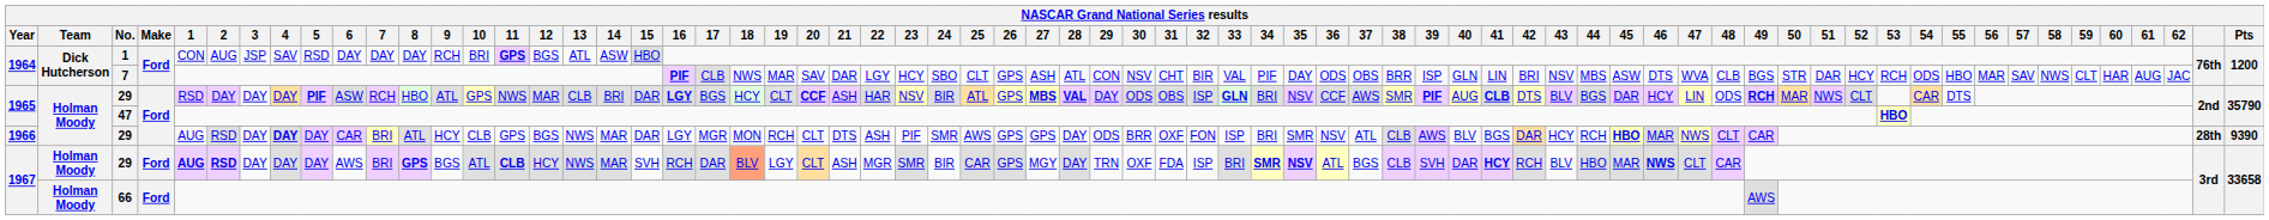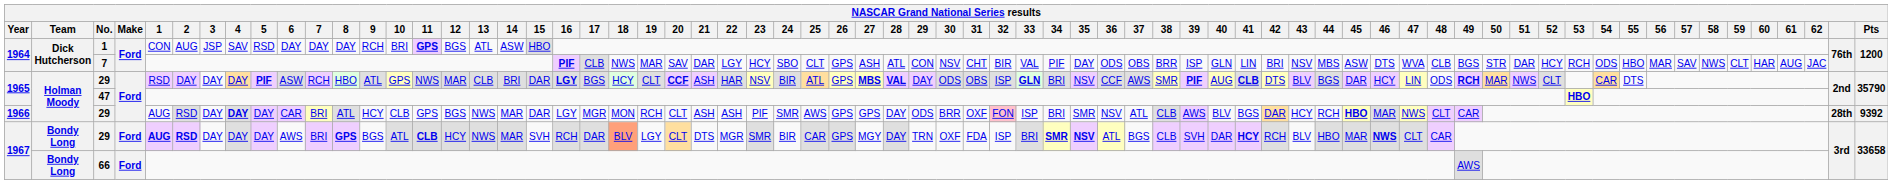 <table class="wikitable" style="text-align:center; font-size:75%">
 <tr>
 <th colspan=69><a href='#'>NASCAR Grand National Series</a> results</th>
 </tr>
 <tr>
 <th>Year</th>
 <th>Team</th>
 <th>No.</th>
 <th>Make</th>
 <th>1</th>
 <th>2</th>
 <th>3</th>
 <th>4</th>
 <th>5</th>
 <th>6</th>
 <th>7</th>
 <th>8</th>
 <th>9</th>
 <th>10</th>
 <th>11</th>
 <th>12</th>
 <th>13</th>
 <th>14</th>
 <th>15</th>
 <th>16</th>
 <th>17</th>
 <th>18</th>
 <th>19</th>
 <th>20</th>
 <th>21</th>
 <th>22</th>
 <th>23</th>
 <th>24</th>
 <th>25</th>
 <th>26</th>
 <th>27</th>
 <th>28</th>
 <th>29</th>
 <th>30</th>
 <th>31</th>
 <th>32</th>
 <th>33</th>
 <th>34</th>
 <th>35</th>
 <th>36</th>
 <th>37</th>
 <th>38</th>
 <th>39</th>
 <th>40</th>
 <th>41</th>
 <th>42</th>
 <th>43</th>
 <th>44</th>
 <th>45</th>
 <th>46</th>
 <th>47</th>
 <th>48</th>
 <th>49</th>
 <th>50</th>
 <th>51</th>
 <th>52</th>
 <th>53</th>
 <th>54</th>
 <th>55</th>
 <th>56</th>
 <th>57</th>
 <th>58</th>
 <th>59</th>
 <th>60</th>
 <th>61</th>
 <th>62</th>
 <th></th>
 <th>Pts</th>
 </tr>
 <tr>
 <th rowspan=2><a href='#'>1964</a></th>
 <th rowspan=2>Dick Hutcherson</th>
 <th>1</th>
 <th rowspan=2><a href='#'>Ford</a></th>
 <td><a href='#'>CON</a></td>
 <td><a href='#'>AUG</a></td>
 <td><a href='#'>JSP</a></td>
 <td><a href='#'>SAV</a></td>
 <td><a href='#'>RSD</a></td>
 <td><a href='#'>DAY</a></td>
 <td><a href='#'>DAY</a></td>
 <td><a href='#'>DAY</a></td>
 <td><a href='#'>RCH</a></td>
 <td><a href='#'>BRI</a></td>
 <td style="background:#EFCFFF;"><strong><a href='#'>GPS</a></strong><br></td>
 <td><a href='#'>BGS</a></td>
 <td><a href='#'>ATL</a></td>
 <td><a href='#'>ASW</a></td>
 <td style="background:#DFDFDF;"><a href='#'>HBO</a><br></td>
 <td colspan=47></td>
 <th rowspan=2>76th</th>
 <th rowspan=2>1200</th>
 </tr>
 <tr>
 <th>7</th>
 <td colspan=15></td>
 <td style="background:#EFCFFF;"><strong><a href='#'>PIF</a></strong><br></td>
 <td style="background:#DFDFDF;"><a href='#'>CLB</a><br></td>
 <td><a href='#'>NWS</a></td>
 <td><a href='#'>MAR</a></td>
 <td><a href='#'>SAV</a></td>
 <td><a href='#'>DAR</a></td>
 <td><a href='#'>LGY</a></td>
 <td><a href='#'>HCY</a></td>
 <td><a href='#'>SBO</a></td>
 <td><a href='#'>CLT</a></td>
 <td><a href='#'>GPS</a></td>
 <td><a href='#'>ASH</a></td>
 <td><a href='#'>ATL</a></td>
 <td><a href='#'>CON</a></td>
 <td><a href='#'>NSV</a></td>
 <td><a href='#'>CHT</a></td>
 <td><a href='#'>BIR</a></td>
 <td><a href='#'>VAL</a></td>
 <td><a href='#'>PIF</a></td>
 <td><a href='#'>DAY</a></td>
 <td><a href='#'>ODS</a></td>
 <td><a href='#'>OBS</a></td>
 <td><a href='#'>BRR</a></td>
 <td><a href='#'>ISP</a></td>
 <td><a href='#'>GLN</a></td>
 <td><a href='#'>LIN</a></td>
 <td><a href='#'>BRI</a></td>
 <td><a href='#'>NSV</a></td>
 <td><a href='#'>MBS</a></td>
 <td><a href='#'>ASW</a></td>
 <td><a href='#'>DTS</a></td>
 <td><a href='#'>WVA</a></td>
 <td><a href='#'>CLB</a></td>
 <td><a href='#'>BGS</a></td>
 <td><a href='#'>STR</a></td>
 <td><a href='#'>DAR</a></td>
 <td><a href='#'>HCY</a></td>
 <td><a href='#'>RCH</a></td>
 <td><a href='#'>ODS</a></td>
 <td><a href='#'>HBO</a></td>
 <td><a href='#'>MAR</a></td>
 <td><a href='#'>SAV</a></td>
 <td><a href='#'>NWS</a></td>
 <td><a href='#'>CLT</a></td>
 <td><a href='#'>HAR</a></td>
 <td><a href='#'>AUG</a></td>
 <td><a href='#'>JAC</a></td>
 </tr>
 <tr>
 <th rowspan=2><a href='#'>1965</a></th>
 <th rowspan=3><a href='#'>Holman Moody</a></th>
 <th>29</th>
 <th rowspan=3><a href='#'>Ford</a></th>
 <td style="background:#EFCFFF;"><a href='#'>RSD</a><br></td>
 <td style="background:#EFCFFF;"><a href='#'>DAY</a><br></td>
 <td><a href='#'>DAY</a></td>
 <td style="background:#FFDF9F;"><a href='#'>DAY</a><br></td>
 <td style="background:#EFCFFF;"><strong><a href='#'>PIF</a></strong><br></td>
 <td style="background:#DFDFDF;"><a href='#'>ASW</a><br></td>
 <td style="background:#EFCFFF;"><a href='#'>RCH</a><br></td>
 <td style="background:#DFFFDF;"><a href='#'>HBO</a><br></td>
 <td style="background:#DFDFDF;"><a href='#'>ATL</a><br></td>
 <td style="background:#FFFFBF;"><a href='#'>GPS</a><br></td>
 <td style="background:#DFDFDF;"><a href='#'>NWS</a><br></td>
 <td style="background:#DFDFDF;"><a href='#'>MAR</a><br></td>
 <td style="background:#DFDFDF;"><a href='#'>CLB</a><br></td>
 <td style="background:#DFDFDF;"><a href='#'>BRI</a><br></td>
 <td style="background:#DFDFDF;"><a href='#'>DAR</a><br></td>
 <td style="background:#DFDFDF;"><strong><a href='#'>LGY</a></strong><br></td>
 <td style="background:#DFDFDF;"><a href='#'>BGS</a><br></td>
 <td style="background:#DFFFDF;"><a href='#'>HCY</a><br></td>
 <td style="background:#DFDFDF;"><a href='#'>CLT</a><br></td>
 <td style="background:#EFCFFF;"><strong><a href='#'>CCF</a></strong><br></td>
 <td style="background:#EFCFFF;"><a href='#'>ASH</a><br></td>
 <td style="background:#DFDFDF;"><a href='#'>HAR</a><br></td>
 <td style="background:#FFFFBF;"><a href='#'>NSV</a><br></td>
 <td style="background:#DFDFDF;"><a href='#'>BIR</a><br></td>
 <td style="background:#FFDF9F;"><a href='#'>ATL</a><br></td>
 <td style="background:#FFFFBF;"><a href='#'>GPS</a><br></td>
 <td style="background:#FFFFBF;"><strong><a href='#'>MBS</a></strong><br></td>
 <td style="background:#EFCFFF;"><strong><a href='#'>VAL</a></strong><br></td>
 <td style="background:#EFCFFF;"><a href='#'>DAY</a><br></td>
 <td style="background:#DFDFDF;"><a href='#'>ODS</a><br></td>
 <td style="background:#DFDFDF;"><a href='#'>OBS</a><br></td>
 <td style="background:#DFDFDF;"><a href='#'>ISP</a><br></td>
 <td style="background:#DFFFDF;"><strong><a href='#'>GLN</a></strong><br></td>
 <td style="background:#DFDFDF;"><a href='#'>BRI</a><br></td>
 <td style="background:#EFCFFF;"><a href='#'>NSV</a><br></td>
 <td style="background:#DFDFDF;"><a href='#'>CCF</a><br></td>
 <td style="background:#DFDFDF;"><a href='#'>AWS</a><br></td>
 <td style="background:#FFFFBF;"><a href='#'>SMR</a><br></td>
 <td style="background:#EFCFFF;"><strong><a href='#'>PIF</a></strong><br></td>
 <td style="background:#FFFFBF;"><a href='#'>AUG</a><br></td>
 <td style="background:#DFDFDF;"><strong><a href='#'>CLB</a></strong><br></td>
 <td style="background:#FFFFBF;"><a href='#'>DTS</a><br></td>
 <td style="background:#EFCFFF;"><a href='#'>BLV</a><br></td>
 <td style="background:#DFDFDF;"><a href='#'>BGS</a><br></td>
 <td style="background:#EFCFFF;"><a href='#'>DAR</a><br></td>
 <td style="background:#EFCFFF;"><a href='#'>HCY</a><br></td>
 <td style="background:#FFFFBF;"><a href='#'>LIN</a><br></td>
 <td><a href='#'>ODS</a></td>
 <td style="background:#EFCFFF;"><strong><a href='#'>RCH</a></strong><br></td>
 <td style="background:#FFDF9F;"><a href='#'>MAR</a><br></td>
 <td style="background:#EFCFFF;"><a href='#'>NWS</a><br></td>
 <td style="background:#DFDFDF;"><a href='#'>CLT</a><br></td>
 <td></td>
 <td style="background:#FFDF9F;"><a href='#'>CAR</a><br></td>
 <td><a href='#'>DTS</a></td>
 <td colspan=7></td>
 <th rowspan=2>2nd</th>
 <th rowspan=2>35790</th>
 </tr>
 <tr>
 <th>47</th>
 <td colspan=52></td>
 <td style="background:#FFFFBF;"><strong><a href='#'>HBO</a></strong><br></td>
 <td colspan=9></td>
 </tr>
 <tr>
 <th><a href='#'>1966</a></th>
 <th>29</th>
 <td><a href='#'>AUG</a></td>
 <td style="background:#DFDFDF;"><a href='#'>RSD</a><br></td>
 <td><a href='#'>DAY</a></td>
 <td style="background:#DFDFDF;"><strong><a href='#'>DAY</a></strong><br></td>
 <td style="background:#EFCFFF;"><a href='#'>DAY</a><br></td>
 <td style="background:#EFCFFF;"><a href='#'>CAR</a><br></td>
 <td style="background:#FFFFBF;"><a href='#'>BRI</a><br></td>
 <td style="background:#DFDFDF;"><a href='#'>ATL</a><br></td>
 <td><a href='#'>HCY</a></td>
 <td><a href='#'>CLB</a></td>
 <td><a href='#'>GPS</a></td>
 <td><a href='#'>BGS</a></td>
 <td><a href='#'>NWS</a></td>
 <td><a href='#'>MAR</a></td>
 <td><a href='#'>DAR</a></td>
 <td><a href='#'>LGY</a></td>
 <td><a href='#'>MGR</a></td>
 <td><a href='#'>MON</a></td>
 <td><a href='#'>RCH</a></td>
 <td><a href='#'>CLT</a></td>
-<td><a href='#'>DTS</a></td>
+<td><a href='#'>ASH</a></td>
 <td><a href='#'>ASH</a></td>
 <td><a href='#'>PIF</a></td>
 <td><a href='#'>SMR</a></td>
 <td><a href='#'>AWS</a></td>
 <td><a href='#'>GPS</a></td>
 <td><a href='#'>GPS</a></td>
 <td><a href='#'>DAY</a></td>
 <td><a href='#'>ODS</a></td>
 <td><a href='#'>BRR</a></td>
 <td><a href='#'>OXF</a></td>
-<td><a href='#'>FON</a></td>
+<td style="background: pink;"><a href='#'>FON</a></td>
 <td><a href='#'>ISP</a></td>
 <td><a href='#'>BRI</a></td>
 <td><a href='#'>SMR</a></td>
 <td><a href='#'>NSV</a></td>
 <td><a href='#'>ATL</a></td>
 <td style="background:#DFDFDF;"><a href='#'>CLB</a><br></td>
 <td style="background:#EFCFFF;"><a href='#'>AWS</a><br></td>
 <td><a href='#'>BLV</a></td>
 <td><a href='#'>BGS</a></td>
 <td style="background:#FFDF9F;"><a href='#'>DAR</a><br></td>
 <td><a href='#'>HCY</a></td>
 <td><a href='#'>RCH</a></td>
 <td style="background:#FFFFBF;"><strong><a href='#'>HBO</a></strong><br></td>
 <td style="background:#DFDFDF;"><a href='#'>MAR</a><br></td>
 <td style="background:#FFFFBF;"><a href='#'>NWS</a><br></td>
 <td style="background:#EFCFFF;"><a href='#'>CLT</a><br></td>
 <td style="background:#EFCFFF;"><a href='#'>CAR</a><br></td>
 <td colspan=13></td>
 <th>28th</th>
-<th>9390</th>
+<th>9392</th>
 </tr>
 <tr>
 <th rowspan=2><a href='#'>1967</a></th>
-<th><a href='#'>Holman Moody</a></th>
+<th><a href='#'>Bondy Long</a></th>
 <th>29</th>
 <th><a href='#'>Ford</a></th>
 <td style="background:#EFCFFF;"><strong><a href='#'>AUG</a></strong><br></td>
 <td style="background:#EFCFFF;"><strong><a href='#'>RSD</a></strong><br></td>
 <td><a href='#'>DAY</a></td>
 <td style="background:#DFDFDF;"><a href='#'>DAY</a><br></td>
 <td style="background:#EFCFFF;"><a href='#'>DAY</a><br></td>
 <td><a href='#'>AWS</a></td>
 <td style="background:#EFCFFF;"><a href='#'>BRI</a><br></td>
 <td style="background:#EFCFFF;"><strong><a href='#'>GPS</a></strong><br></td>
 <td><a href='#'>BGS</a></td>
 <td style="background:#DFDFDF;"><a href='#'>ATL</a><br></td>
 <td style="background:#DFDFDF;"><strong><a href='#'>CLB</a></strong><br></td>
 <td style="background:#DFDFDF;"><a href='#'>HCY</a><br></td>
 <td style="background:#DFDFDF;"><a href='#'>NWS</a><br></td>
 <td style="background:#DFDFDF;"><a href='#'>MAR</a><br></td>
 <td><a href='#'>SVH</a></td>
 <td style="background:#DFDFDF;"><a href='#'>RCH</a><br></td>
 <td style="background:#DFDFDF;"><a href='#'>DAR</a><br></td>
 <td style="background: lightsalmon;"><a href='#'>BLV</a></td>
 <td><a href='#'>LGY</a></td>
 <td style="background:#FFDF9F;"><a href='#'>CLT</a><br></td>
-<td><a href='#'>ASH</a></td>
+<td><a href='#'>DTS</a></td>
 <td><a href='#'>MGR</a></td>
 <td style="background:#DFDFDF;"><a href='#'>SMR</a><br></td>
 <td><a href='#'>BIR</a></td>
 <td style="background:#DFDFDF;"><a href='#'>CAR</a><br></td>
 <td style="background:#DFDFDF;"><a href='#'>GPS</a><br></td>
 <td><a href='#'>MGY</a></td>
 <td style="background:#DFDFDF;"><a href='#'>DAY</a><br></td>
 <td><a href='#'>TRN</a></td>
 <td><a href='#'>OXF</a></td>
 <td><a href='#'>FDA</a></td>
 <td><a href='#'>ISP</a></td>
 <td style="background:#DFDFDF;"><a href='#'>BRI</a><br></td>
 <td style="background:#FFFFBF;"><strong><a href='#'>SMR</a></strong><br></td>
 <td style="background:#EFCFFF;"><strong><a href='#'>NSV</a></strong><br></td>
 <td style="background:#FFFFBF;"><a href='#'>ATL</a><br></td>
 <td><a href='#'>BGS</a></td>
 <td style="background:#EFCFFF;"><a href='#'>CLB</a><br></td>
 <td style="background:#EFCFFF;"><a href='#'>SVH</a><br></td>
 <td style="background:#EFCFFF;"><a href='#'>DAR</a><br></td>
 <td style="background:#EFCFFF;"><strong><a href='#'>HCY</a></strong><br></td>
 <td style="background:#DFDFDF;"><a href='#'>RCH</a><br></td>
 <td><a href='#'>BLV</a></td>
 <td style="background:#DFDFDF;"><a href='#'>HBO</a><br></td>
 <td style="background:#DFDFDF;"><a href='#'>MAR</a><br></td>
 <td style="background:#DFDFDF;"><strong><a href='#'>NWS</a></strong><br></td>
 <td style="background:#DFDFDF;"><a href='#'>CLT</a><br></td>
 <td style="background:#EFCFFF;"><a href='#'>CAR</a><br></td>
 <td colspan=14></td>
 <th rowspan=2>3rd</th>
 <th rowspan=2>33658</th>
 </tr>
 <tr>
-<th><a href='#'>Holman Moody</a></th>
+<th><a href='#'>Bondy Long</a></th>
 <th>66</th>
 <th><a href='#'>Ford</a></th>
 <td colspan=48></td>
 <td style="background:#DFDFDF;"><a href='#'>AWS</a><br></td>
 <td colspan=13></td>
 </tr>
 </table>
